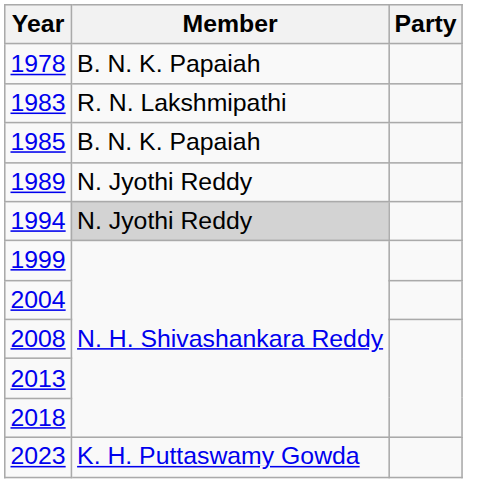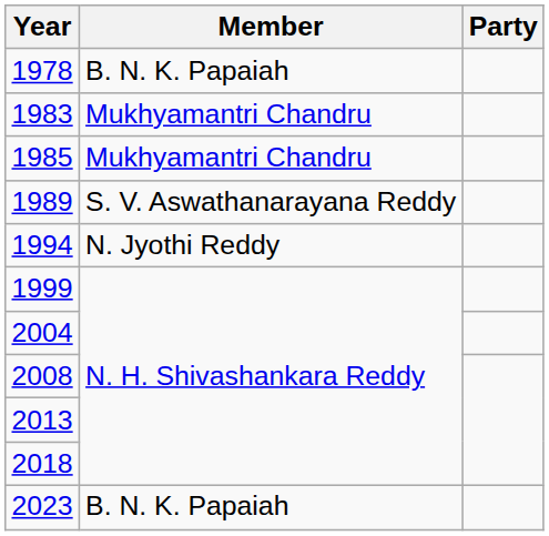 <table class="wikitable">
 <tr>
 <th>Year</th>
 <th>Member</th>
 <th colspan="2">Party</th>
 </tr>
 <tr>
 <td><a href='#'>1978</a></td>
 <td>B. N. K. Papaiah</td>
 <td></td>
 </tr>
 <tr>
 <td><a href='#'>1983</a></td>
-<td>R. N. Lakshmipathi</td>
+<td><a href='#'>Mukhyamantri Chandru</a></td>
 <td></td>
 </tr>
 <tr>
 <td><a href='#'>1985</a></td>
-<td>B. N. K. Papaiah</td>
+<td><a href='#'>Mukhyamantri Chandru</a></td>
 </tr>
 <tr>
 <td><a href='#'>1989</a></td>
-<td>N. Jyothi Reddy</td>
+<td>S. V. Aswathanarayana Reddy</td>
 <td></td>
 </tr>
 <tr>
 <td><a href='#'>1994</a></td>
-<td style="background: lightgrey;">N. Jyothi Reddy</td>
+<td>N. Jyothi Reddy</td>
 <td></td>
 </tr>
 <tr>
 <td><a href='#'>1999</a></td>
 <td rowspan="5"><a href='#'>N. H. Shivashankara Reddy</a></td>
 <td></td>
 </tr>
 <tr>
 <td><a href='#'>2004</a></td>
 <td></td>
 </tr>
 <tr>
 <td><a href='#'>2008</a></td>
 </tr>
 <tr>
 <td><a href='#'>2013</a></td>
 </tr>
 <tr>
 <td><a href='#'>2018</a></td>
 </tr>
 <tr>
 <td><a href='#'>2023</a></td>
-<td><a href='#'>K. H. Puttaswamy Gowda</a></td>
+<td>B. N. K. Papaiah</td>
 <td></td>
 </tr>
 </table>
